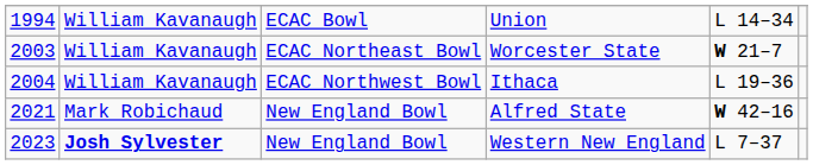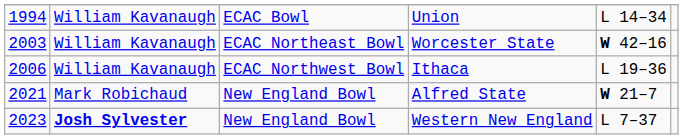 <table class="wikitable">
 <tr>
 </tr>
 <tr>
 <td><a href='#'>1994</a></td>
 <td><a href='#'>William Kavanaugh</a></td>
 <td><a href='#'>ECAC Bowl</a></td>
 <td><a href='#'>Union</a></td>
 <td>L 14–34</td>
 <td></td>
 </tr>
 <tr>
 <td><a href='#'>2003</a></td>
 <td><a href='#'>William Kavanaugh</a></td>
 <td><a href='#'>ECAC Northeast Bowl</a></td>
 <td><a href='#'>Worcester State</a></td>
-<td><strong>W</strong> 21–7</td>
+<td><strong>W</strong> 42–16</td>
 <td></td>
 </tr>
 <tr>
-<td><a href='#'>2004</a></td>
+<td><a href='#'>2006</a></td>
 <td><a href='#'>William Kavanaugh</a></td>
 <td><a href='#'>ECAC Northwest Bowl</a></td>
 <td><a href='#'>Ithaca</a></td>
 <td>L 19–36</td>
 <td></td>
 </tr>
 <tr>
 <td><a href='#'>2021</a></td>
 <td><a href='#'>Mark Robichaud</a></td>
 <td><a href='#'>New England Bowl</a></td>
 <td><a href='#'>Alfred State</a></td>
-<td><strong>W</strong> 42–16</td>
+<td><strong>W</strong> 21–7</td>
 <td></td>
 </tr>
 <tr>
 <td><a href='#'>2023</a></td>
 <td><strong><a href='#'>Josh Sylvester</a></strong></td>
 <td><a href='#'>New England Bowl</a></td>
 <td><a href='#'>Western New England</a></td>
 <td>L 7–37</td>
 <td></td>
 </tr>
 </table>
